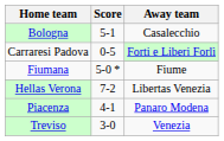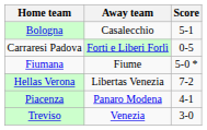 <table class="wikitable" style="text-align: center">
 <tr>
 <th>Home team</th>
+<th>Away team</th>
 <th>Score</th>
-<th>Away team</th>
 </tr>
 <tr>
 <td bgcolor="ccffcc"><a href='#'>Bologna</a></td>
+<td>Casalecchio</td>
 <td>5-1</td>
-<td>Casalecchio</td>
 </tr>
 <tr>
 <td>Carraresi Padova</td>
+<td bgcolor="ccffcc"><a href='#'>Forti e Liberi Forlì</a></td>
 <td>0-5</td>
-<td bgcolor="ccffcc"><a href='#'>Forti e Liberi Forlì</a></td>
 </tr>
 <tr>
 <td><a href='#'>Fiumana</a></td>
+<td>Fiume</td>
 <td>5-0 *</td>
-<td>Fiume</td>
 </tr>
 <tr>
 <td bgcolor="ccffcc"><a href='#'>Hellas Verona</a></td>
+<td>Libertas Venezia</td>
 <td>7-2</td>
-<td>Libertas Venezia</td>
 </tr>
 <tr>
 <td bgcolor="ccffcc"><a href='#'>Piacenza</a></td>
+<td><a href='#'>Panaro Modena</a></td>
 <td>4-1</td>
-<td><a href='#'>Panaro Modena</a></td>
 </tr>
 <tr>
 <td bgcolor="ccffcc"><a href='#'>Treviso</a></td>
+<td><a href='#'>Venezia</a></td>
 <td>3-0</td>
-<td><a href='#'>Venezia</a></td>
 </tr>
 </table>
